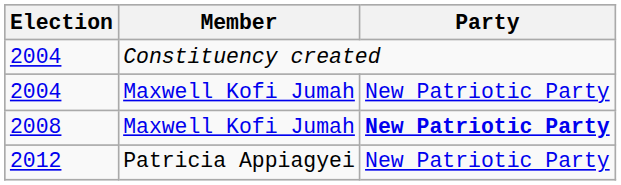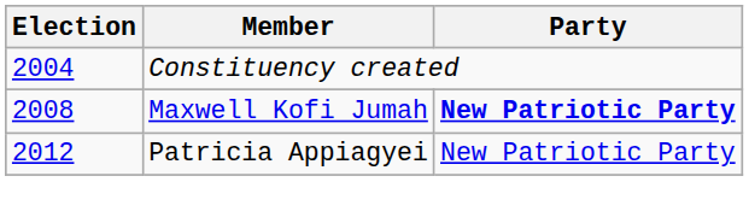 <table class="wikitable">
 <tr>
 <th>Election</th>
 <th>Member</th>
 <th>Party</th>
 </tr>
 <tr>
 <td><a href='#'>2004</a></td>
 <td colspan="2"><em>Constituency created</em></td>
-</tr>
-<tr>
-<td><a href='#'>2004</a></td>
-<td><a href='#'>Maxwell Kofi Jumah</a></td>
-<td><a href='#'>New Patriotic Party</a></td>
 </tr>
 <tr>
 <td><a href='#'>2008</a></td>
 <td><a href='#'>Maxwell Kofi Jumah</a></td>
 <td><strong><a href='#'>New Patriotic Party</a></strong></td>
 </tr>
 <tr>
 <td><a href='#'>2012</a></td>
 <td>Patricia Appiagyei</td>
 <td><a href='#'>New Patriotic Party</a></td>
 </tr>
 </table>
